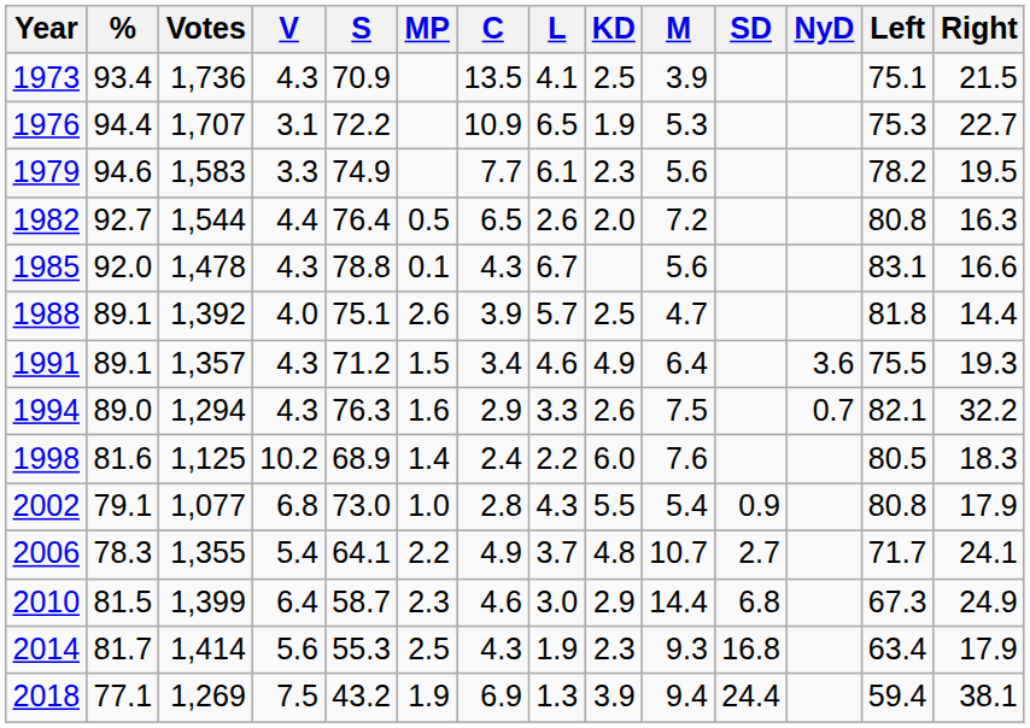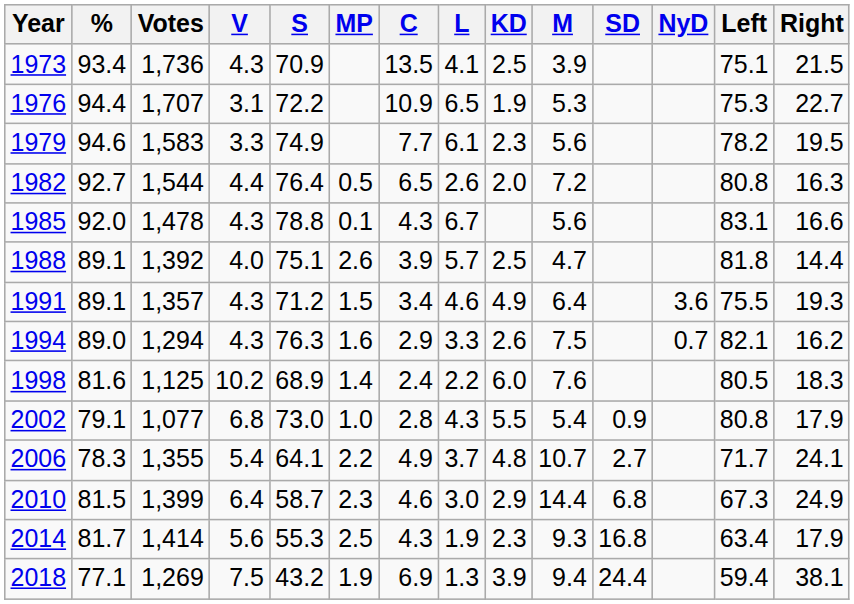 <table class="wikitable sortable" style=text-align:right>
 <tr>
 <th>Year</th>
 <th>%</th>
 <th>Votes</th>
 <th><a href='#'>V</a></th>
 <th><a href='#'>S</a></th>
 <th><a href='#'>MP</a></th>
 <th><a href='#'>C</a></th>
 <th><a href='#'>L</a></th>
 <th><a href='#'>KD</a></th>
 <th><a href='#'>M</a></th>
 <th><a href='#'>SD</a></th>
 <th><a href='#'>NyD</a></th>
 <th>Left</th>
 <th>Right</th>
 </tr>
 <tr>
 <td align=left><a href='#'>1973</a></td>
 <td>93.4</td>
 <td>1,736</td>
 <td>4.3</td>
 <td>70.9</td>
 <td></td>
 <td>13.5</td>
 <td>4.1</td>
 <td>2.5</td>
 <td>3.9</td>
 <td></td>
 <td></td>
 <td>75.1</td>
 <td>21.5</td>
 </tr>
 <tr>
 <td align=left><a href='#'>1976</a></td>
 <td>94.4</td>
 <td>1,707</td>
 <td>3.1</td>
 <td>72.2</td>
 <td></td>
 <td>10.9</td>
 <td>6.5</td>
 <td>1.9</td>
 <td>5.3</td>
 <td></td>
 <td></td>
 <td>75.3</td>
 <td>22.7</td>
 </tr>
 <tr>
 <td align=left><a href='#'>1979</a></td>
 <td>94.6</td>
 <td>1,583</td>
 <td>3.3</td>
 <td>74.9</td>
 <td></td>
 <td>7.7</td>
 <td>6.1</td>
 <td>2.3</td>
 <td>5.6</td>
 <td></td>
 <td></td>
 <td>78.2</td>
 <td>19.5</td>
 </tr>
 <tr>
 <td align=left><a href='#'>1982</a></td>
 <td>92.7</td>
 <td>1,544</td>
 <td>4.4</td>
 <td>76.4</td>
 <td>0.5</td>
 <td>6.5</td>
 <td>2.6</td>
 <td>2.0</td>
 <td>7.2</td>
 <td></td>
 <td></td>
 <td>80.8</td>
 <td>16.3</td>
 </tr>
 <tr>
 <td align=left><a href='#'>1985</a></td>
 <td>92.0</td>
 <td>1,478</td>
 <td>4.3</td>
 <td>78.8</td>
 <td>0.1</td>
 <td>4.3</td>
 <td>6.7</td>
 <td></td>
 <td>5.6</td>
 <td></td>
 <td></td>
 <td>83.1</td>
 <td>16.6</td>
 </tr>
 <tr>
 <td align=left><a href='#'>1988</a></td>
 <td>89.1</td>
 <td>1,392</td>
 <td>4.0</td>
 <td>75.1</td>
 <td>2.6</td>
 <td>3.9</td>
 <td>5.7</td>
 <td>2.5</td>
 <td>4.7</td>
 <td></td>
 <td></td>
 <td>81.8</td>
 <td>14.4</td>
 </tr>
 <tr>
 <td align=left><a href='#'>1991</a></td>
 <td>89.1</td>
 <td>1,357</td>
 <td>4.3</td>
 <td>71.2</td>
 <td>1.5</td>
 <td>3.4</td>
 <td>4.6</td>
 <td>4.9</td>
 <td>6.4</td>
 <td></td>
 <td>3.6</td>
 <td>75.5</td>
 <td>19.3</td>
 </tr>
 <tr>
 <td align=left><a href='#'>1994</a></td>
 <td>89.0</td>
 <td>1,294</td>
 <td>4.3</td>
 <td>76.3</td>
 <td>1.6</td>
 <td>2.9</td>
 <td>3.3</td>
 <td>2.6</td>
 <td>7.5</td>
 <td></td>
 <td>0.7</td>
 <td>82.1</td>
-<td>32.2</td>
+<td>16.2</td>
 </tr>
 <tr>
 <td align=left><a href='#'>1998</a></td>
 <td>81.6</td>
 <td>1,125</td>
 <td>10.2</td>
 <td>68.9</td>
 <td>1.4</td>
 <td>2.4</td>
 <td>2.2</td>
 <td>6.0</td>
 <td>7.6</td>
 <td></td>
 <td></td>
 <td>80.5</td>
 <td>18.3</td>
 </tr>
 <tr>
 <td align=left><a href='#'>2002</a></td>
 <td>79.1</td>
 <td>1,077</td>
 <td>6.8</td>
 <td>73.0</td>
 <td>1.0</td>
 <td>2.8</td>
 <td>4.3</td>
 <td>5.5</td>
 <td>5.4</td>
 <td>0.9</td>
 <td></td>
 <td>80.8</td>
 <td>17.9</td>
 </tr>
 <tr>
 <td align=left><a href='#'>2006</a></td>
 <td>78.3</td>
 <td>1,355</td>
 <td>5.4</td>
 <td>64.1</td>
 <td>2.2</td>
 <td>4.9</td>
 <td>3.7</td>
 <td>4.8</td>
 <td>10.7</td>
 <td>2.7</td>
 <td></td>
 <td>71.7</td>
 <td>24.1</td>
 </tr>
 <tr>
 <td align=left><a href='#'>2010</a></td>
 <td>81.5</td>
 <td>1,399</td>
 <td>6.4</td>
 <td>58.7</td>
 <td>2.3</td>
 <td>4.6</td>
 <td>3.0</td>
 <td>2.9</td>
 <td>14.4</td>
 <td>6.8</td>
 <td></td>
 <td>67.3</td>
 <td>24.9</td>
 </tr>
 <tr>
 <td align=left><a href='#'>2014</a></td>
 <td>81.7</td>
 <td>1,414</td>
 <td>5.6</td>
 <td>55.3</td>
 <td>2.5</td>
 <td>4.3</td>
 <td>1.9</td>
 <td>2.3</td>
 <td>9.3</td>
 <td>16.8</td>
 <td></td>
 <td>63.4</td>
 <td>17.9</td>
 </tr>
 <tr>
 <td align=left><a href='#'>2018</a></td>
 <td>77.1</td>
 <td>1,269</td>
 <td>7.5</td>
 <td>43.2</td>
 <td>1.9</td>
 <td>6.9</td>
 <td>1.3</td>
 <td>3.9</td>
 <td>9.4</td>
 <td>24.4</td>
 <td></td>
 <td>59.4</td>
 <td>38.1</td>
 </tr>
 </table>
